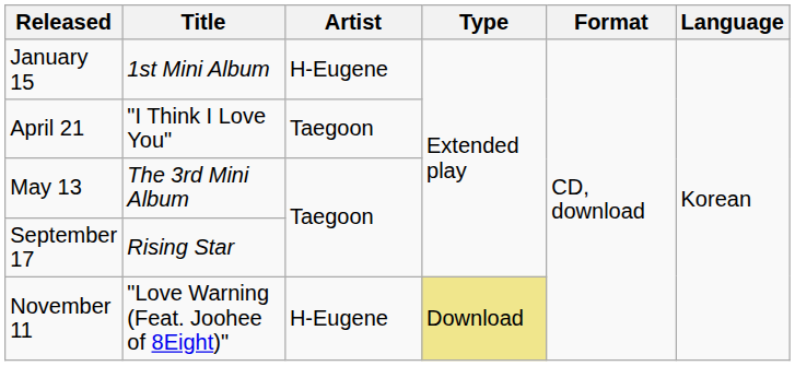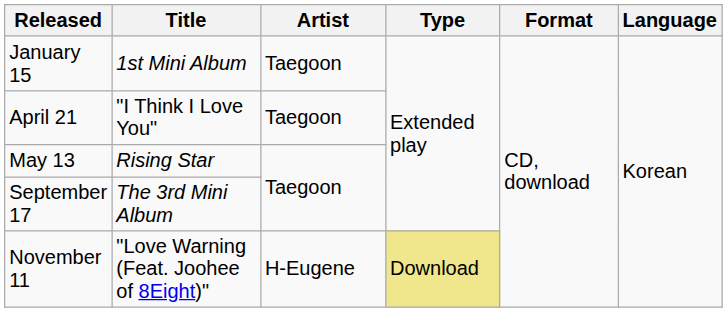 <table class="wikitable sortable" align="left center" style="width:65%;">
 <tr>
 <th style="width:10%;">Released</th>
 <th style="width:25%;">Title</th>
 <th style="width:20%;">Artist</th>
 <th style="width:17%;">Type</th>
 <th style="width:18%;">Format</th>
 <th style="width:15%;">Language</th>
 </tr>
 <tr>
 <td>January 15</td>
 <td><em>1st Mini Album</em></td>
-<td>H-Eugene</td>
+<td>Taegoon</td>
 <td rowspan="4">Extended play</td>
 <td rowspan="5">CD, download</td>
 <td rowspan="5">Korean</td>
 </tr>
 <tr>
 <td>April 21</td>
 <td>"I Think I Love You"</td>
 <td>Taegoon</td>
 </tr>
 <tr>
 <td>May 13</td>
-<td><em>The 3rd Mini Album</em></td>
+<td><em>Rising Star</em></td>
 <td rowspan="2">Taegoon</td>
 </tr>
 <tr>
 <td>September 17</td>
-<td><em>Rising Star</em></td>
+<td><em>The 3rd Mini Album</em></td>
 </tr>
 <tr>
 <td>November 11</td>
 <td>"Love Warning (Feat. Joohee of <a href='#'>8Eight</a>)"</td>
 <td>H-Eugene</td>
 <td style="background: khaki;">Download</td>
 </tr>
 </table>
